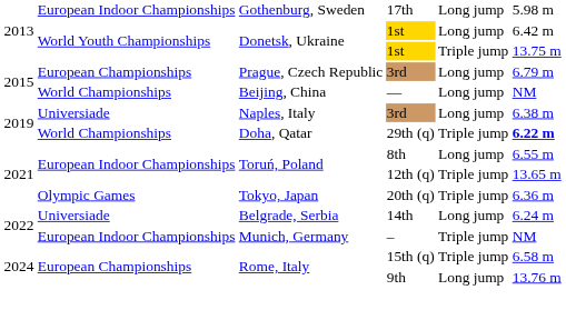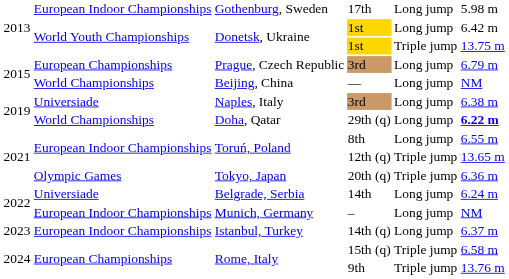 <table>
 <tr>
 <td rowspan=3>2013</td>
 <td><a href='#'>European Indoor Championships</a></td>
 <td><a href='#'>Gothenburg</a>, Sweden</td>
 <td>17th</td>
 <td>Long jump</td>
 <td>5.98 m</td>
 </tr>
 <tr>
 <td rowspan=2><a href='#'>World Youth Championships</a></td>
 <td rowspan=2><a href='#'>Donetsk</a>, Ukraine</td>
 <td bgcolor=gold>1st</td>
 <td>Long jump</td>
 <td>6.42 m</td>
 </tr>
 <tr>
 <td bgcolor=gold>1st</td>
 <td>Triple jump</td>
 <td><a href='#'>13.75 m</a></td>
 </tr>
 <tr>
 <td rowspan=2>2015</td>
 <td><a href='#'>European Championships</a></td>
 <td><a href='#'>Prague</a>, Czech Republic</td>
 <td bgcolor=cc9966>3rd</td>
 <td>Long jump</td>
 <td><a href='#'>6.79 m</a></td>
 </tr>
 <tr>
 <td><a href='#'>World Championships</a></td>
 <td><a href='#'>Beijing</a>, China</td>
 <td>—</td>
 <td>Long jump</td>
 <td><a href='#'>NM</a></td>
 </tr>
 <tr>
 <td rowspan=2>2019</td>
 <td><a href='#'>Universiade</a></td>
 <td><a href='#'>Naples</a>, Italy</td>
 <td bgcolor=cc9966>3rd</td>
 <td>Long jump</td>
 <td><a href='#'>6.38 m</a></td>
 </tr>
 <tr>
 <td><a href='#'>World Championships</a></td>
 <td><a href='#'>Doha</a>, Qatar</td>
 <td>29th (q)</td>
-<td>Triple jump</td>
+<td>Long jump</td>
 <td><strong><a href='#'>6.22 m</a></strong></td>
 </tr>
 <tr>
 <td rowspan=3>2021</td>
 <td rowspan=2><a href='#'>European Indoor Championships</a></td>
 <td rowspan=2><a href='#'>Toruń, Poland</a></td>
 <td>8th</td>
 <td>Long jump</td>
 <td><a href='#'>6.55 m</a></td>
 </tr>
 <tr>
 <td>12th (q)</td>
 <td>Triple jump</td>
 <td><a href='#'>13.65 m</a></td>
 </tr>
 <tr>
 <td><a href='#'>Olympic Games</a></td>
 <td><a href='#'>Tokyo, Japan</a></td>
 <td>20th (q)</td>
 <td>Triple jump</td>
 <td><a href='#'>6.36 m</a></td>
 </tr>
 <tr>
 <td rowspan=2>2022</td>
 <td><a href='#'>Universiade</a></td>
 <td><a href='#'>Belgrade, Serbia</a></td>
 <td>14th</td>
 <td>Long jump</td>
 <td><a href='#'>6.24 m</a></td>
 </tr>
 <tr>
 <td><a href='#'>European Indoor Championships</a></td>
 <td><a href='#'>Munich, Germany</a></td>
 <td>–</td>
-<td>Triple jump</td>
+<td>Long jump</td>
 <td><a href='#'>NM</a></td>
+</tr>
+<tr>
+<td>2023</td>
+<td><a href='#'>European Indoor Championships</a></td>
+<td><a href='#'>Istanbul, Turkey</a></td>
+<td>14th (q)</td>
+<td>Long jump</td>
+<td><a href='#'>6.37 m</a></td>
 </tr>
 <tr>
 <td rowspan=2>2024</td>
 <td rowspan=2><a href='#'>European Championships</a></td>
 <td rowspan=2><a href='#'>Rome, Italy</a></td>
 <td>15th (q)</td>
 <td>Triple jump</td>
 <td><a href='#'>6.58 m</a></td>
 </tr>
 <tr>
 <td>9th</td>
-<td>Long jump</td>
+<td>Triple jump</td>
 <td><a href='#'>13.76 m</a></td>
 </tr>
 </table>
